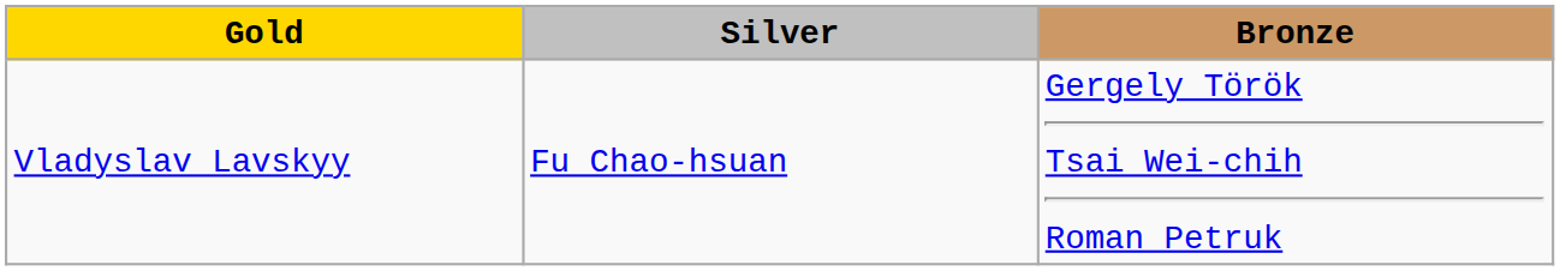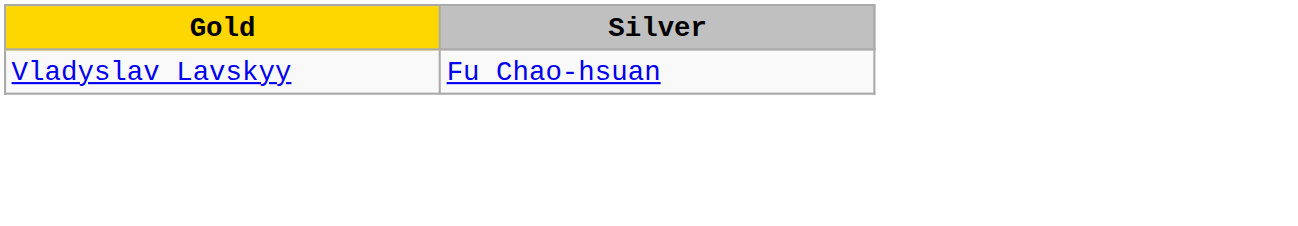 <table class="wikitable" style="text-align:left">
 <tr align="center">
 <td width=200 bgcolor=gold><strong>Gold</strong></td>
 <td width=200 bgcolor=silver><strong>Silver</strong></td>
-<td width=200 bgcolor=CC9966><strong>Bronze</strong></td>
 </tr>
 <tr>
 <td><a href='#'>Vladyslav Lavskyy</a><br></td>
 <td><a href='#'>Fu Chao-hsuan</a><br></td>
-<td><a href='#'>Gergely Török</a><br><hr><a href='#'>Tsai Wei-chih</a><br><hr><a href='#'>Roman Petruk</a><br></td>
 </tr>
 </table>
